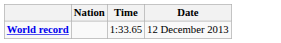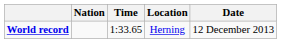 <table class=wikitable style=text-align:center>
 <tr>
 <th></th>
 <th>Nation</th>
 <th>Time</th>
+<th>Location</th>
 <th>Date</th>
 </tr>
 <tr>
 <td><strong><a href='#'>World record</a></strong></td>
 <td align=left></td>
 <td align=left>1:33.65</td>
+<td><a href='#'>Herning</a></td>
 <td>12 December 2013</td>
 </tr>
 </table>
